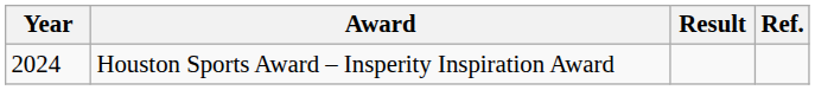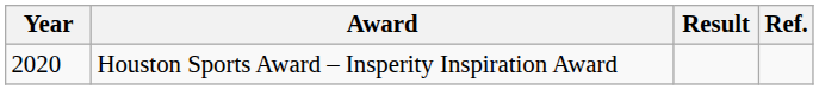 <table class=wikitable>
 <tr>
 <th scope="col" style="width:3em;">Year</th>
 <th scope="col" style="width:23em;">Award</th>
 <th scope="col" style="width:3em;">Result</th>
 <th>Ref.</th>
 </tr>
 <tr>
-<td>2024</td>
+<td>2020</td>
 <td>Houston Sports Award – Insperity Inspiration Award</td>
 <td></td>
 <td></td>
 </tr>
 </table>
